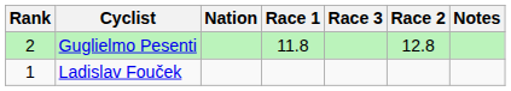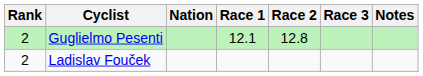 <table class="wikitable sortable" style="text-align:center">
 <tr>
 <th>Rank</th>
 <th>Cyclist</th>
 <th>Nation</th>
 <th>Race 1</th>
+<th>Race 2</th>
 <th>Race 3</th>
-<th>Race 2</th>
 <th>Notes</th>
 </tr>
 <tr bgcolor=bbf3bb>
 <td>2</td>
 <td align=left><a href='#'>Guglielmo Pesenti</a></td>
 <td align=left></td>
-<td>11.8</td>
+<td>12.1</td>
+<td>12.8</td>
 <td></td>
-<td>12.8</td>
 <td></td>
 </tr>
 <tr>
-<td>1</td>
+<td>2</td>
 <td align=left><a href='#'>Ladislav Fouček</a></td>
 <td align=left></td>
 <td></td>
 <td></td>
 <td></td>
 <td></td>
 </tr>
 </table>
